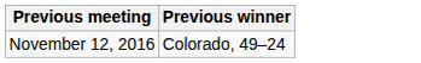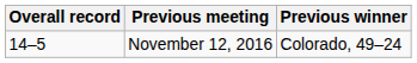 <table class="wikitable">
 <tr>
+<th>Overall record</th>
 <th>Previous meeting</th>
 <th>Previous winner</th>
 </tr>
 <tr>
+<td>14–5</td>
 <td>November 12, 2016</td>
 <td>Colorado, 49–24</td>
 </tr>
 </table>
